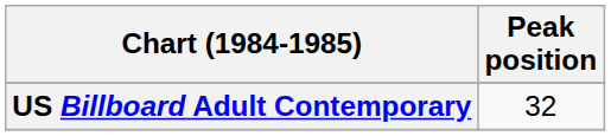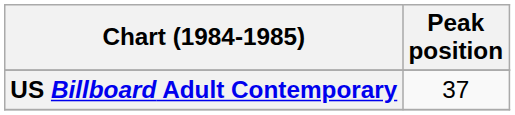 <table class="wikitable sortable plainrowheaders" style="text-align:center">
 <tr>
 <th>Chart (1984-1985)</th>
 <th>Peak<br>position</th>
 </tr>
 <tr>
 </tr>
 <tr>
 <th scope="row">US <a href='#'><em>Billboard</em> Adult Contemporary</a></th>
-<td>32</td>
+<td>37</td>
 </tr>
 <tr>
 </tr>
 </table>
